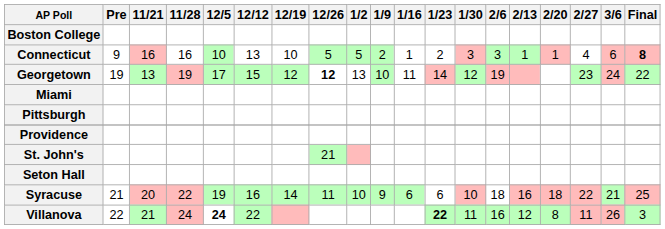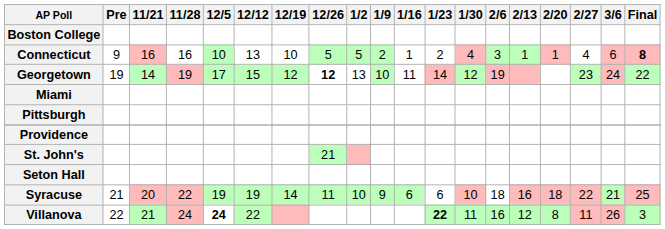 <table class="wikitable" style="white-space:nowrap;font-size:90%;">
 <tr>
 <th><small>AP Poll</small></th>
 <th>Pre</th>
 <th>11/21</th>
 <th>11/28</th>
 <th>12/5</th>
 <th>12/12</th>
 <th>12/19</th>
 <th>12/26</th>
 <th>1/2</th>
 <th>1/9</th>
 <th>1/16</th>
 <th>1/23</th>
 <th>1/30</th>
 <th>2/6</th>
 <th>2/13</th>
 <th>2/20</th>
 <th>2/27</th>
 <th>3/6</th>
 <th>Final</th>
 </tr>
 <tr style="text-align:center;">
 <th style="text-align:left;">Boston College</th>
 <td style="background:#fff;"></td>
 <td style="background:#fff;"></td>
 <td style="background:#fff;"></td>
 <td style="background:#fff;"></td>
 <td style="background:#fff;"></td>
 <td style="background:#fff;"></td>
 <td style="background:#fff;"></td>
 <td style="background:#fff;"></td>
 <td style="background:#fff;"></td>
 <td style="background:#fff;"></td>
 <td style="background:#fff;"></td>
 <td style="background:#fff;"></td>
 <td style="background:#fff;"></td>
 <td style="background:#fff;"></td>
 <td style="background:#fff;"></td>
 <td style="background:#fff;"></td>
 <td style="background:#fff;"></td>
 <td style="background:#fff;"></td>
 </tr>
 <tr style="text-align:center;">
 <th>Connecticut</th>
 <td style="background:#fff;">9</td>
 <td style="background:#fbb;">16</td>
 <td style="background:#fff;">16</td>
 <td style="background:#bfb;">10</td>
 <td style="background:#fff;">13</td>
 <td style="background:#fff;">10</td>
 <td style="background:#bfb;">5</td>
 <td style="background:#bfb;">5</td>
 <td style="background:#bfb;">2</td>
 <td style="background:#fff;">1</td>
 <td style="background:#fff;">2</td>
-<td style="background:#fbb;">3</td>
+<td style="background:#fbb;">4</td>
 <td style="background:#bfb;">3</td>
 <td style="background:#bfb;">1</td>
 <td style="background:#fbb;">1</td>
 <td style="background:#fff;">4</td>
 <td style="background:#fbb;">6</td>
 <td style="background:#fbb;"><strong>8</strong></td>
 </tr>
 <tr style="text-align:center;">
 <th>Georgetown</th>
 <td style="background:#fff;">19</td>
-<td style="background:#bfb;">13</td>
+<td style="background:#bfb;">14</td>
 <td style="background:#fbb;">19</td>
 <td style="background:#bfb;">17</td>
 <td style="background:#bfb;">15</td>
 <td style="background:#bfb;">12</td>
 <td style="background:#fff;"><strong>12</strong></td>
 <td style="background:#fff;">13</td>
 <td style="background:#bfb;">10</td>
 <td style="background:#fff;">11</td>
 <td style="background:#fbb;">14</td>
 <td style="background:#bfb;">12</td>
 <td style="background:#fbb;">19</td>
 <td style="background:#fbb;"></td>
 <td style="background:#fff;"></td>
 <td style="background:#bfb;">23</td>
 <td style="background:#fbb;">24</td>
 <td style="background:#bfb;">22</td>
 </tr>
 <tr style="text-align:center;">
 <th>Miami</th>
 <td style="background:#fff;"></td>
 <td style="background:#fff;"></td>
 <td style="background:#fff;"></td>
 <td style="background:#fff;"></td>
 <td style="background:#fff;"></td>
 <td style="background:#fff;"></td>
 <td style="background:#fff;"></td>
 <td style="background:#fff;"></td>
 <td style="background:#fff;"></td>
 <td style="background:#fff;"></td>
 <td style="background:#fff;"></td>
 <td style="background:#fff;"></td>
 <td style="background:#fff;"></td>
 <td style="background:#fff;"></td>
 <td style="background:#fff;"></td>
 <td style="background:#fff;"></td>
 <td style="background:#fff;"></td>
 <td style="background:#fff;"></td>
 </tr>
 <tr style="text-align:center;">
 <th>Pittsburgh</th>
 <td style="background:#fff;"></td>
 <td style="background:#fff;"></td>
 <td style="background:#fff;"></td>
 <td style="background:#fff;"></td>
 <td style="background:#fff;"></td>
 <td style="background:#fff;"></td>
 <td style="background:#fff;"></td>
 <td style="background:#fff;"></td>
 <td style="background:#fff;"></td>
 <td style="background:#fff;"></td>
 <td style="background:#fff;"></td>
 <td style="background:#fff;"></td>
 <td style="background:#fff;"></td>
 <td style="background:#fff;"></td>
 <td style="background:#fff;"></td>
 <td style="background:#fff;"></td>
 <td style="background:#fff;"></td>
 <td style="background:#fff;"></td>
 </tr>
 <tr style="text-align:center;">
 </tr>
 <tr style="text-align:center;">
 <th>Providence</th>
 <td style="background:#fff;"></td>
 <td style="background:#fff;"></td>
 <td style="background:#fff;"></td>
 <td style="background:#fff;"></td>
 <td style="background:#fff;"></td>
 <td style="background:#fff;"></td>
 <td style="background:#fff;"></td>
 <td style="background:#fff;"></td>
 <td style="background:#fff;"></td>
 <td style="background:#fff;"></td>
 <td style="background:#fff;"></td>
 <td style="background:#fff;"></td>
 <td style="background:#fff;"></td>
 <td style="background:#fff;"></td>
 <td style="background:#fff;"></td>
 <td style="background:#fff;"></td>
 <td style="background:#fff;"></td>
 <td style="background:#fff;"></td>
 </tr>
 <tr style="text-align:center;">
 <th>St. John's</th>
 <td style="background:#fff;"></td>
 <td style="background:#fff;"></td>
 <td style="background:#fff;"></td>
 <td style="background:#fff;"></td>
 <td style="background:#fff;"></td>
 <td style="background:#fff;"></td>
 <td style="background:#bfb;">21</td>
 <td style="background:#fbb;"></td>
 <td style="background:#fff;"></td>
 <td style="background:#fff;"></td>
 <td style="background:#fff;"></td>
 <td style="background:#fff;"></td>
 <td style="background:#fff;"></td>
 <td style="background:#fff;"></td>
 <td style="background:#fff;"></td>
 <td style="background:#fff;"></td>
 <td style="background:#fff;"></td>
 <td style="background:#fff;"></td>
 </tr>
 <tr style="text-align:center;">
 <th>Seton Hall</th>
 <td style="background:#fff;"></td>
 <td style="background:#fff;"></td>
 <td style="background:#fff;"></td>
 <td style="background:#fff;"></td>
 <td style="background:#fff;"></td>
 <td style="background:#fff;"></td>
 <td style="background:#fff;"></td>
 <td style="background:#fff;"></td>
 <td style="background:#fff;"></td>
 <td style="background:#fff;"></td>
 <td style="background:#fff;"></td>
 <td style="background:#fff;"></td>
 <td style="background:#fff;"></td>
 <td style="background:#fff;"></td>
 <td style="background:#fff;"></td>
 <td style="background:#fff;"></td>
 <td style="background:#fff;"></td>
 <td style="background:#fff;"></td>
 </tr>
 <tr style="text-align:center;">
 <th>Syracuse</th>
 <td style="background:#fff;">21</td>
 <td style="background:#fbb;">20</td>
 <td style="background:#fbb;">22</td>
 <td style="background:#bfb;">19</td>
-<td style="background:#bfb;">16</td>
+<td style="background:#bfb;">19</td>
 <td style="background:#bfb;">14</td>
 <td style="background:#bfb;">11</td>
 <td style="background:#bfb;">10</td>
 <td style="background:#bfb;">9</td>
 <td style="background:#bfb;">6</td>
 <td style="background:#fff;">6</td>
 <td style="background:#fbb;">10</td>
 <td style="background:#fff;">18</td>
 <td style="background:#fbb;">16</td>
 <td style="background:#fbb;">18</td>
 <td style="background:#fbb;">22</td>
 <td style="background:#bfb;">21</td>
 <td style="background:#fbb;">25</td>
 </tr>
 <tr style="text-align:center;">
 <th>Villanova</th>
 <td style="background:#fff;">22</td>
 <td style="background:#bfb;">21</td>
 <td style="background:#fbb;">24</td>
 <td style="background:#fff;"><strong>24</strong></td>
 <td style="background:#bfb;">22</td>
 <td style="background:#fbb;"></td>
 <td style="background:#fff;"></td>
 <td style="background:#fff;"></td>
 <td style="background:#fff;"></td>
 <td style="background:#fff;"></td>
 <td style="background:#bfb;"><strong>22</strong></td>
 <td style="background:#bfb;">11</td>
 <td style="background:#bfb;">16</td>
 <td style="background:#bfb;">12</td>
 <td style="background:#bfb;">8</td>
 <td style="background:#fbb;">11</td>
 <td style="background:#fbb;">26</td>
 <td style="background:#bfb;">3</td>
 </tr>
 </table>
